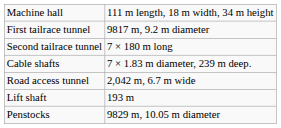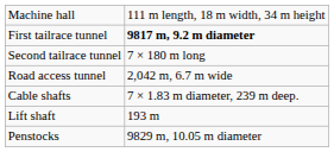 <table class="wikitable">
 <tr>
 <td>Machine hall</td>
 <td>111 m length, 18 m width, 34 m height</td>
 </tr>
 <tr>
 <td>First tailrace tunnel</td>
-<td>9817 m, 9.2 m diameter</td>
+<td><strong>9817 m, 9.2 m diameter</strong></td>
 </tr>
 <tr>
 <td>Second tailrace tunnel</td>
 <td>7 × 180 m long</td>
 </tr>
 <tr>
+<td>Road access tunnel</td>
+<td>2,042 m, 6.7 m wide</td>
+</tr>
+<tr>
 <td>Cable shafts</td>
 <td>7 × 1.83 m diameter, 239 m deep.</td>
-</tr>
-<tr>
-<td>Road access tunnel</td>
-<td>2,042 m, 6.7 m wide</td>
 </tr>
 <tr>
 <td>Lift shaft</td>
 <td>193 m</td>
 </tr>
 <tr>
 <td>Penstocks</td>
 <td>9829 m, 10.05 m diameter</td>
 </tr>
 </table>
